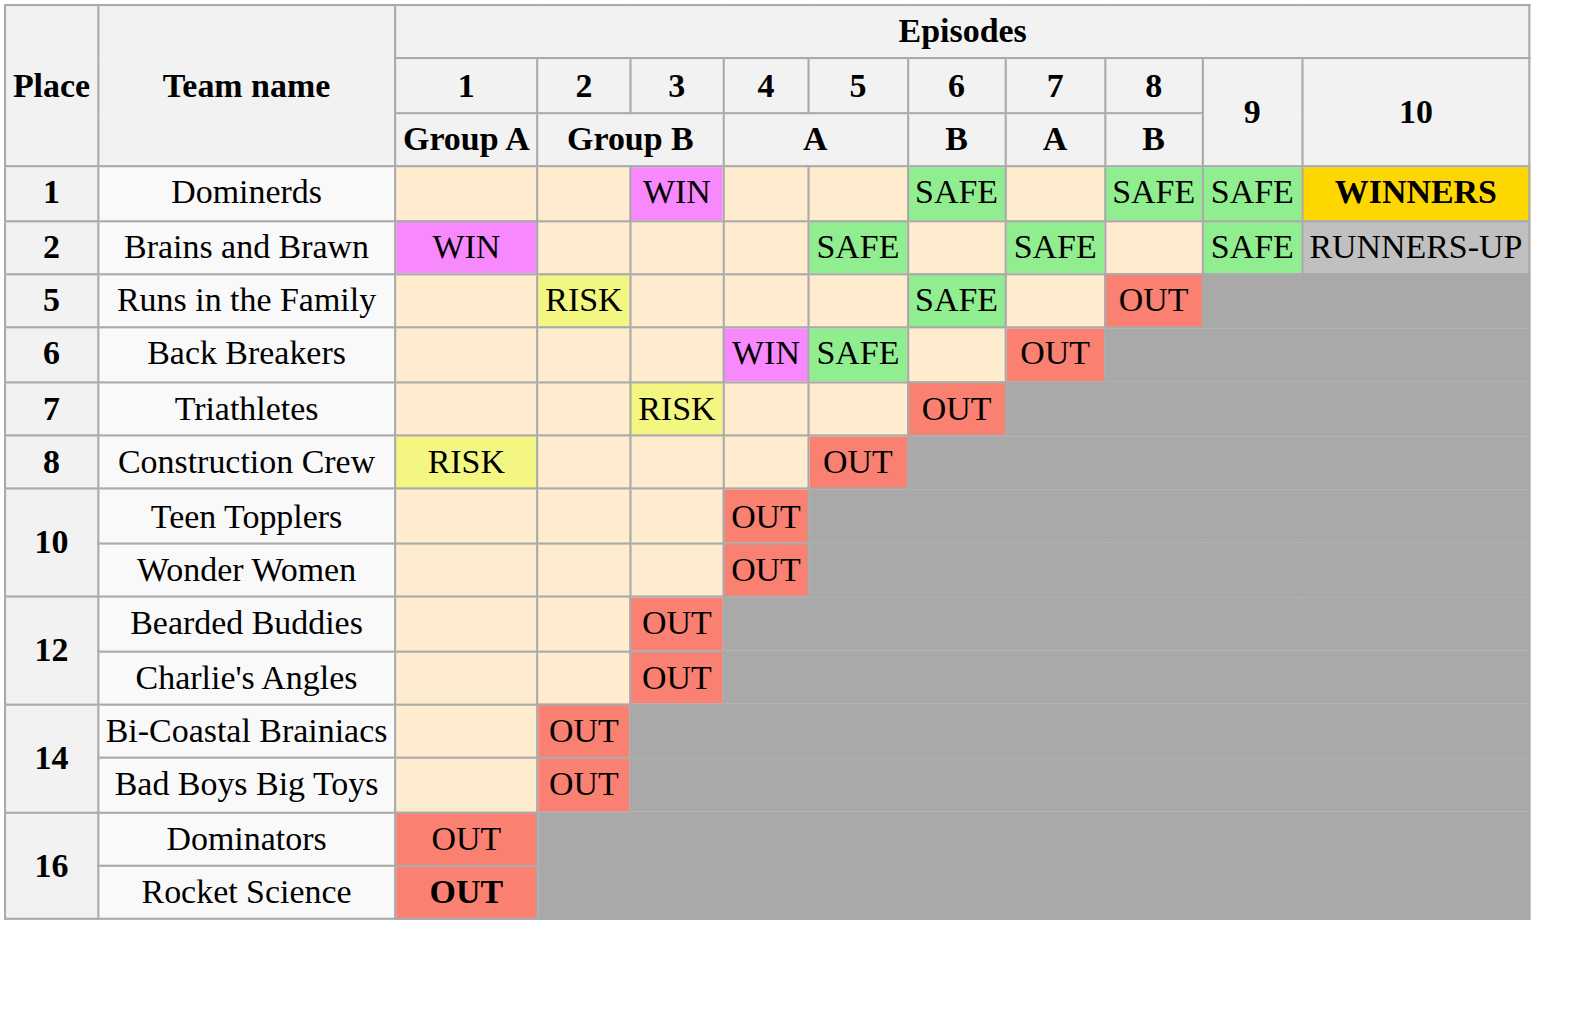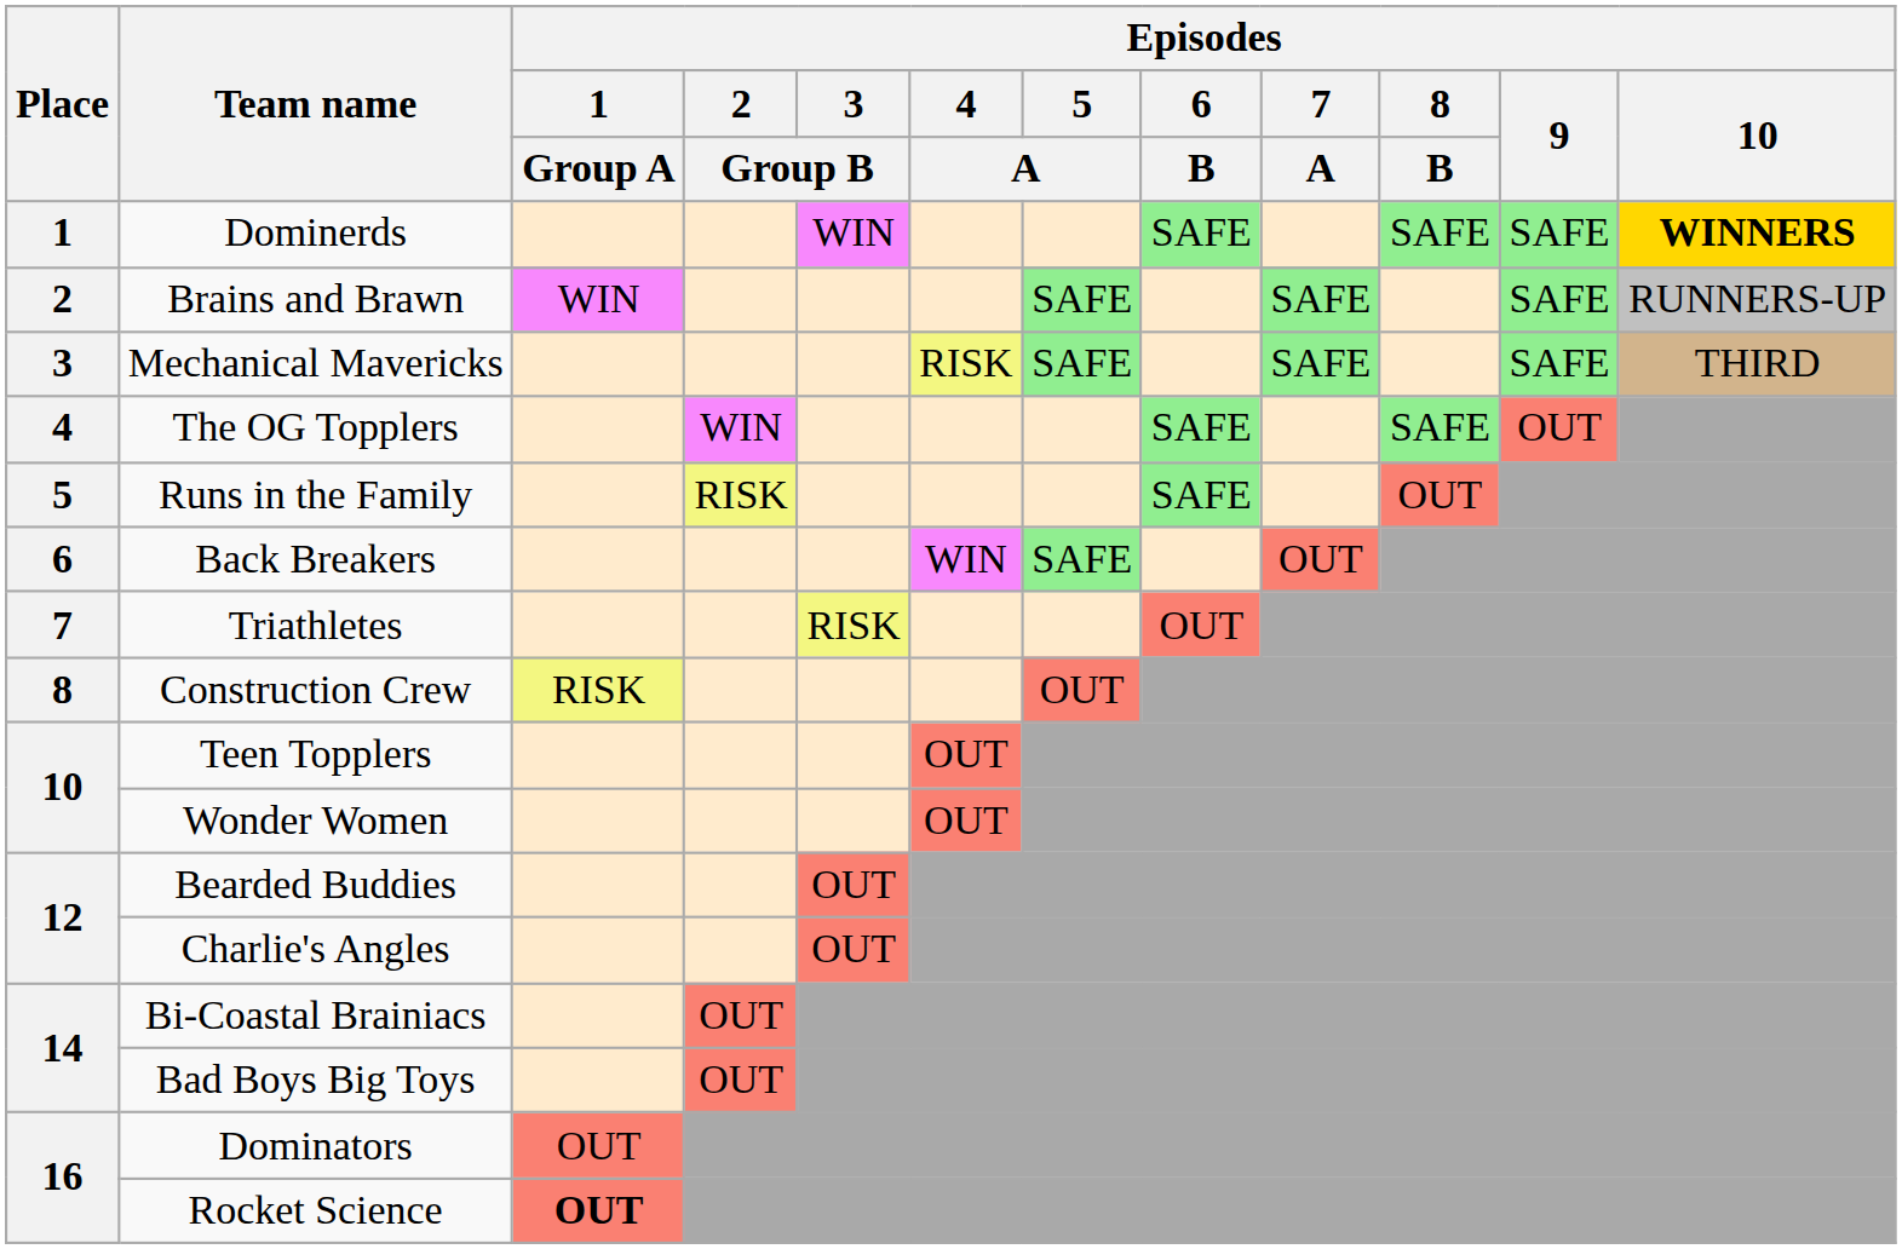 <table class="wikitable" style="text-align: center;">
 <tr>
 <th rowspan="3">Place</th>
 <th rowspan="3">Team name</th>
 <th colspan="10">Episodes</th>
 </tr>
 <tr>
 <th>1</th>
 <th>2</th>
 <th>3</th>
 <th>4</th>
 <th>5</th>
 <th>6</th>
 <th>7</th>
 <th>8</th>
 <th rowspan="2">9</th>
 <th rowspan="2">10</th>
 </tr>
 <tr>
 <th>Group A</th>
 <th colspan="2">Group B</th>
 <th colspan="2">A</th>
 <th>B</th>
 <th>A</th>
 <th>B</th>
 </tr>
 <tr>
 <th>1</th>
 <td>Dominerds</td>
 <td bgcolor=#FFEBCD></td>
 <td bgcolor=#FFEBCD></td>
 <td bgcolor=#F888FD>WIN</td>
 <td bgcolor=#FFEBCD></td>
 <td bgcolor=#FFEBCD></td>
 <td bgcolor=lightgreen>SAFE</td>
 <td bgcolor=#FFEBCD></td>
 <td bgcolor=lightgreen>SAFE</td>
 <td bgcolor=lightgreen>SAFE</td>
 <td bgcolor=gold><strong>WINNERS</strong></td>
 </tr>
 <tr>
 <th>2</th>
 <td>Brains and Brawn</td>
 <td bgcolor=#F888FD>WIN</td>
 <td bgcolor=#FFEBCD></td>
 <td bgcolor=#FFEBCD></td>
 <td bgcolor=#FFEBCD></td>
 <td bgcolor=lightgreen>SAFE</td>
 <td bgcolor=#FFEBCD></td>
 <td bgcolor=lightgreen>SAFE</td>
 <td bgcolor=#FFEBCD></td>
 <td bgcolor=lightgreen>SAFE</td>
 <td bgcolor=silver>RUNNERS-UP</td>
+</tr>
+<tr>
+<th>3</th>
+<td>Mechanical Mavericks</td>
+<td bgcolor=#FFEBCD></td>
+<td bgcolor=#FFEBCD></td>
+<td bgcolor=#FFEBCD></td>
+<td bgcolor=#F3F781>RISK</td>
+<td bgcolor=lightgreen>SAFE</td>
+<td bgcolor=#FFEBCD></td>
+<td bgcolor=lightgreen>SAFE</td>
+<td bgcolor=#FFEBCD></td>
+<td bgcolor=lightgreen>SAFE</td>
+<td bgcolor=tan>THIRD</td>
+</tr>
+<tr>
+<th>4</th>
+<td>The OG Topplers</td>
+<td bgcolor=#FFEBCD></td>
+<td bgcolor=#F888FD>WIN</td>
+<td bgcolor=#FFEBCD></td>
+<td bgcolor=#FFEBCD></td>
+<td bgcolor=#FFEBCD></td>
+<td bgcolor=lightgreen>SAFE</td>
+<td bgcolor=#FFEBCD></td>
+<td bgcolor=lightgreen>SAFE</td>
+<td bgcolor=salmon>OUT</td>
+<td colspan=1 bgcolor=darkgrey></td>
 </tr>
 <tr>
 <th>5</th>
 <td>Runs in the Family</td>
 <td bgcolor=#FFEBCD></td>
 <td bgcolor=#F3F781>RISK</td>
 <td bgcolor=#FFEBCD></td>
 <td bgcolor=#FFEBCD></td>
 <td bgcolor=#FFEBCD></td>
 <td bgcolor=lightgreen>SAFE</td>
 <td bgcolor=#FFEBCD></td>
 <td bgcolor=salmon>OUT</td>
 <td colspan=2 bgcolor=darkgrey></td>
 </tr>
 <tr>
 <th>6</th>
 <td>Back Breakers</td>
 <td bgcolor=#FFEBCD></td>
 <td bgcolor=#FFEBCD></td>
 <td bgcolor=#FFEBCD></td>
 <td bgcolor=#F888FD>WIN</td>
 <td bgcolor=lightgreen>SAFE</td>
 <td bgcolor=#FFEBCD></td>
 <td bgcolor=salmon>OUT</td>
 <td colspan=3 bgcolor=darkgrey></td>
 </tr>
 <tr>
 <th>7</th>
 <td>Triathletes</td>
 <td bgcolor=#FFEBCD></td>
 <td bgcolor=#FFEBCD></td>
 <td bgcolor=#F3F781>RISK</td>
 <td bgcolor=#FFEBCD></td>
 <td bgcolor=#FFEBCD></td>
 <td bgcolor=salmon>OUT</td>
 <td colspan=4 bgcolor=darkgrey></td>
 </tr>
 <tr>
 <th>8</th>
 <td>Construction Crew</td>
 <td bgcolor=#F3F781>RISK</td>
 <td bgcolor=#FFEBCD></td>
 <td bgcolor=#FFEBCD></td>
 <td bgcolor=#FFEBCD></td>
 <td bgcolor=salmon>OUT</td>
 <td colspan=5 bgcolor=darkgrey></td>
 </tr>
 <tr>
 <th rowspan=2>10</th>
 <td>Teen Topplers</td>
 <td bgcolor=#FFEBCD></td>
 <td bgcolor=#FFEBCD></td>
 <td bgcolor=#FFEBCD></td>
 <td bgcolor=salmon>OUT</td>
 <td colspan=6 bgcolor=darkgrey></td>
 </tr>
 <tr>
 <td>Wonder Women</td>
 <td bgcolor=#FFEBCD></td>
 <td bgcolor=#FFEBCD></td>
 <td bgcolor=#FFEBCD></td>
 <td bgcolor=salmon>OUT</td>
 <td colspan=6 bgcolor=darkgrey></td>
 </tr>
 <tr>
 <th rowspan=2>12</th>
 <td>Bearded Buddies</td>
 <td bgcolor=#FFEBCD></td>
 <td bgcolor=#FFEBCD></td>
 <td bgcolor=salmon>OUT</td>
 <td colspan=7 bgcolor=darkgrey></td>
 </tr>
 <tr>
 <td>Charlie's Angles</td>
 <td bgcolor=#FFEBCD></td>
 <td bgcolor=#FFEBCD></td>
 <td bgcolor=salmon>OUT</td>
 <td colspan=7 bgcolor=darkgrey></td>
 </tr>
 <tr>
 <th rowspan=2>14</th>
 <td>Bi-Coastal Brainiacs</td>
 <td bgcolor=#FFEBCD></td>
 <td bgcolor=salmon>OUT</td>
 <td colspan=8 bgcolor=darkgrey></td>
 </tr>
 <tr>
 <td>Bad Boys Big Toys</td>
 <td bgcolor=#FFEBCD></td>
 <td bgcolor=salmon>OUT</td>
 <td colspan=8 bgcolor=darkgrey></td>
 </tr>
 <tr>
 <th rowspan=2>16</th>
 <td>Dominators</td>
 <td bgcolor=salmon>OUT</td>
 <td colspan=9 bgcolor=darkgrey></td>
 </tr>
 <tr>
 <td>Rocket Science</td>
 <td bgcolor=salmon><strong>OUT</strong></td>
 <td colspan=9 bgcolor=darkgrey></td>
 </tr>
 </table>
